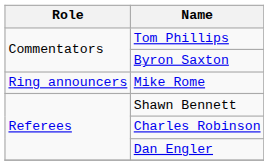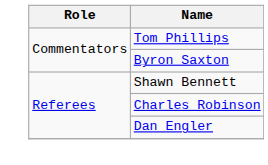 <table class=wikitable style="font-size:90%; margin: 0.5em 0 0.5em 1em; float: right; clear: right;">
 <tr>
 <th>Role</th>
 <th>Name</th>
 </tr>
 <tr>
 <td rowspan=2>Commentators</td>
 <td><a href='#'>Tom Phillips</a></td>
 </tr>
 <tr>
 <td><a href='#'>Byron Saxton</a></td>
-</tr>
-<tr>
-<td rowspan=1><a href='#'>Ring announcers</a></td>
-<td><a href='#'>Mike Rome</a></td>
 </tr>
 <tr>
 <td rowspan=3><a href='#'>Referees</a></td>
 <td>Shawn Bennett</td>
 </tr>
 <tr>
 <td><a href='#'>Charles Robinson</a></td>
 </tr>
 <tr>
 <td><a href='#'>Dan Engler</a></td>
 </tr>
 <tr>
 </tr>
 </table>
